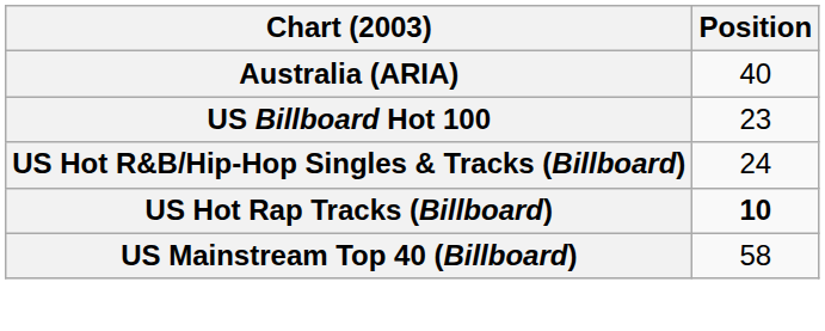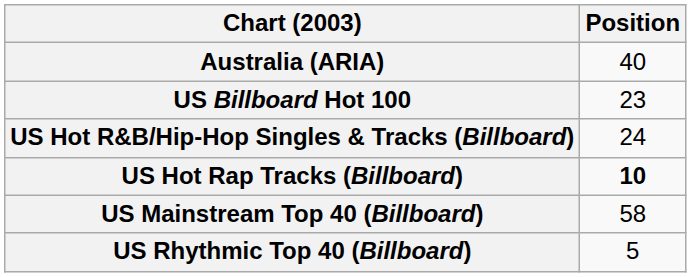 <table class="wikitable sortable plainrowheaders" style="text-align:center">
 <tr>
 <th>Chart (2003)</th>
 <th>Position</th>
 </tr>
 <tr>
 <th scope="row">Australia (ARIA)</th>
 <td>40</td>
 </tr>
 <tr>
 <th scope="row">US <em>Billboard</em> Hot 100</th>
 <td>23</td>
 </tr>
 <tr>
 <th scope="row">US Hot R&B/Hip-Hop Singles & Tracks (<em>Billboard</em>)</th>
 <td>24</td>
 </tr>
 <tr>
 <th scope="row">US Hot Rap Tracks (<em>Billboard</em>)</th>
 <td><strong>10</strong></td>
 </tr>
 <tr>
 <th scope="row">US Mainstream Top 40 (<em>Billboard</em>)</th>
 <td>58</td>
 </tr>
+<tr>
+<th scope="row">US Rhythmic Top 40 (<em>Billboard</em>)</th>
+<td>5</td>
+</tr>
 </table>
